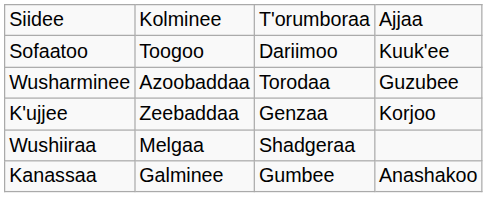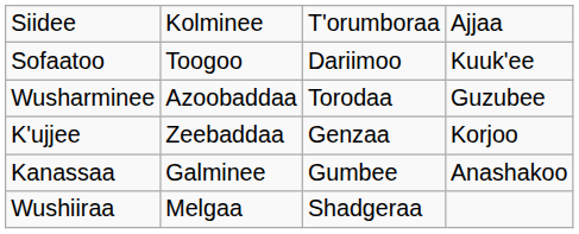 <table class="wikitable">
 <tr>
 <td>Siidee</td>
 <td>Kolminee</td>
 <td>T'orumboraa</td>
 <td>Ajjaa</td>
 </tr>
 <tr>
 <td>Sofaatoo</td>
 <td>Toogoo</td>
 <td>Dariimoo</td>
 <td>Kuuk'ee</td>
 </tr>
 <tr>
 <td>Wusharminee</td>
 <td>Azoobaddaa</td>
 <td>Torodaa</td>
 <td>Guzubee</td>
 </tr>
 <tr>
 <td>K'ujjee</td>
 <td>Zeebaddaa</td>
 <td>Genzaa</td>
 <td>Korjoo</td>
 </tr>
 <tr>
+<td>Kanassaa</td>
+<td>Galminee</td>
+<td>Gumbee</td>
+<td>Anashakoo</td>
+</tr>
+<tr>
 <td>Wushiiraa</td>
 <td>Melgaa</td>
 <td>Shadgeraa</td>
 <td></td>
 </tr>
-<tr>
-<td>Kanassaa</td>
-<td>Galminee</td>
-<td>Gumbee</td>
-<td>Anashakoo</td>
-</tr>
 </table>
